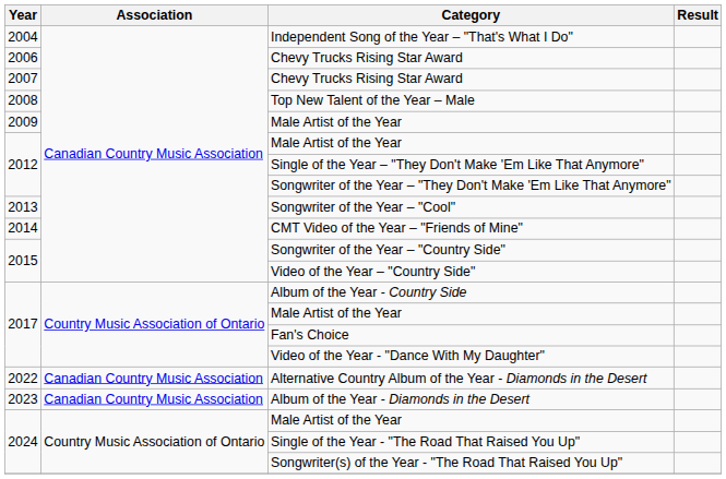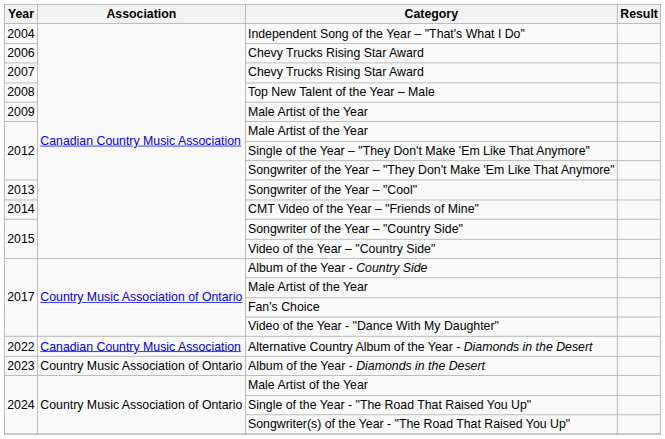 <table class="wikitable">
 <tr>
 <th>Year</th>
 <th>Association</th>
 <th>Category</th>
 <th>Result</th>
 </tr>
 <tr>
 <td>2004</td>
 <td rowspan="12"><a href='#'>Canadian Country Music Association</a></td>
 <td>Independent Song of the Year – "That's What I Do"</td>
 <td></td>
 </tr>
 <tr>
 <td>2006</td>
 <td>Chevy Trucks Rising Star Award</td>
 <td></td>
 </tr>
 <tr>
 <td>2007</td>
 <td>Chevy Trucks Rising Star Award</td>
 <td></td>
 </tr>
 <tr>
 <td>2008</td>
 <td>Top New Talent of the Year – Male</td>
 <td></td>
 </tr>
 <tr>
 <td>2009</td>
 <td>Male Artist of the Year</td>
 <td></td>
 </tr>
 <tr>
 <td rowspan="3">2012</td>
 <td>Male Artist of the Year</td>
 <td></td>
 </tr>
 <tr>
 <td>Single of the Year – "They Don't Make 'Em Like That Anymore"</td>
 <td></td>
 </tr>
 <tr>
 <td>Songwriter of the Year – "They Don't Make 'Em Like That Anymore"</td>
 <td></td>
 </tr>
 <tr>
 <td>2013</td>
 <td>Songwriter of the Year – "Cool"</td>
 <td></td>
 </tr>
 <tr>
 <td>2014</td>
 <td>CMT Video of the Year – "Friends of Mine"</td>
 <td></td>
 </tr>
 <tr>
 <td rowspan="2">2015</td>
 <td>Songwriter of the Year – "Country Side"</td>
 <td></td>
 </tr>
 <tr>
 <td>Video of the Year – "Country Side"</td>
 <td></td>
 </tr>
 <tr>
 <td rowspan=4>2017</td>
 <td rowspan=4><a href='#'>Country Music Association of Ontario</a></td>
 <td>Album of the Year - <em>Country Side</em></td>
 <td></td>
 </tr>
 <tr>
 <td>Male Artist of the Year</td>
 <td></td>
 </tr>
 <tr>
 <td>Fan's Choice</td>
 <td></td>
 </tr>
 <tr>
 <td>Video of the Year - "Dance With My Daughter"</td>
 <td></td>
 </tr>
 <tr>
 <td>2022</td>
 <td><a href='#'>Canadian Country Music Association</a></td>
 <td>Alternative Country Album of the Year - <em>Diamonds in the Desert</em></td>
 <td></td>
 </tr>
 <tr>
 <td>2023</td>
-<td><a href='#'>Canadian Country Music Association</a></td>
+<td>Country Music Association of Ontario</td>
 <td>Album of the Year - <em>Diamonds in the Desert</em></td>
 <td></td>
 </tr>
 <tr>
 <td rowspan="3">2024</td>
 <td rowspan="3">Country Music Association of Ontario</td>
 <td>Male Artist of the Year</td>
 <td></td>
 </tr>
 <tr>
 <td>Single of the Year - "The Road That Raised You Up"</td>
 <td></td>
 </tr>
 <tr>
 <td>Songwriter(s) of the Year - "The Road That Raised You Up"</td>
 <td></td>
 </tr>
 <tr>
 </tr>
 </table>
